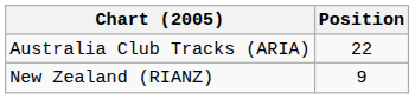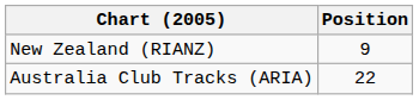 <table class="wikitable sortable">
 <tr>
 <th>Chart (2005)</th>
 <th>Position</th>
 </tr>
 <tr>
+<td>New Zealand (RIANZ)</td>
+<td align="center">9</td>
+</tr>
+<tr>
 <td>Australia Club Tracks (ARIA)</td>
 <td align="center">22</td>
 </tr>
-<tr>
-<td>New Zealand (RIANZ)</td>
-<td align="center">9</td>
-</tr>
 </table>
